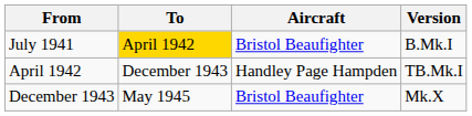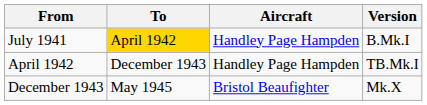 <table class="wikitable">
 <tr>
 <th>From</th>
 <th>To</th>
 <th>Aircraft</th>
 <th>Version</th>
 </tr>
 <tr>
 <td>July 1941</td>
 <td style="background: gold;">April 1942</td>
-<td><a href='#'>Bristol Beaufighter</a></td>
+<td><a href='#'>Handley Page Hampden</a></td>
 <td>B.Mk.I</td>
 </tr>
 <tr>
 <td>April 1942</td>
 <td>December 1943</td>
 <td>Handley Page Hampden</td>
 <td>TB.Mk.I</td>
 </tr>
 <tr>
 <td>December 1943</td>
 <td>May 1945</td>
 <td><a href='#'>Bristol Beaufighter</a></td>
 <td>Mk.X</td>
 </tr>
 </table>
